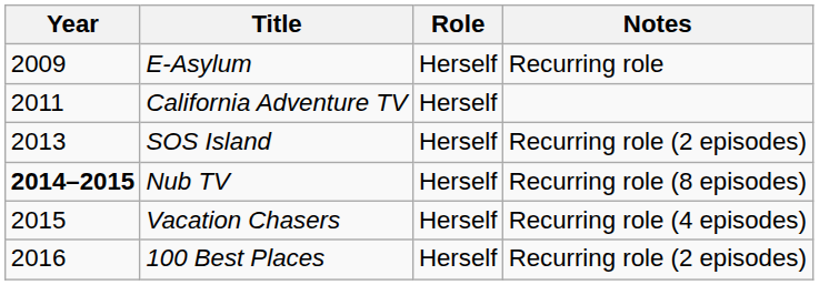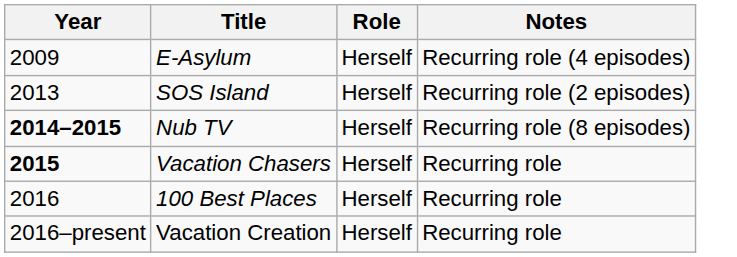 <table class="wikitable sortable">
 <tr>
 <th>Year</th>
 <th>Title</th>
 <th>Role</th>
 <th>Notes</th>
 </tr>
 <tr>
 <td>2009</td>
 <td><em>E-Asylum</em></td>
 <td>Herself</td>
-<td>Recurring role</td>
-</tr>
-<tr>
-<td>2011</td>
-<td><em>California Adventure TV</em></td>
-<td>Herself</td>
-<td></td>
+<td>Recurring role (4 episodes)</td>
 </tr>
 <tr>
 <td>2013</td>
 <td><em>SOS Island </em></td>
 <td>Herself</td>
 <td>Recurring role (2 episodes)</td>
 </tr>
 <tr>
 <td><strong>2014–2015</strong></td>
 <td><em>Nub TV </em></td>
 <td>Herself</td>
 <td>Recurring role (8 episodes)</td>
 </tr>
 <tr>
-<td>2015</td>
+<td><strong>2015</strong></td>
 <td><em>Vacation Chasers</em></td>
 <td>Herself</td>
-<td>Recurring role (4 episodes)</td>
+<td>Recurring role</td>
 </tr>
 <tr>
 <td>2016</td>
 <td><em>100 Best Places</em></td>
 <td>Herself</td>
-<td>Recurring role (2 episodes)</td>
+<td>Recurring role</td>
+</tr>
+<tr>
+<td>2016–present</td>
+<td>Vacation Creation</td>
+<td>Herself</td>
+<td>Recurring role</td>
 </tr>
 </table>
